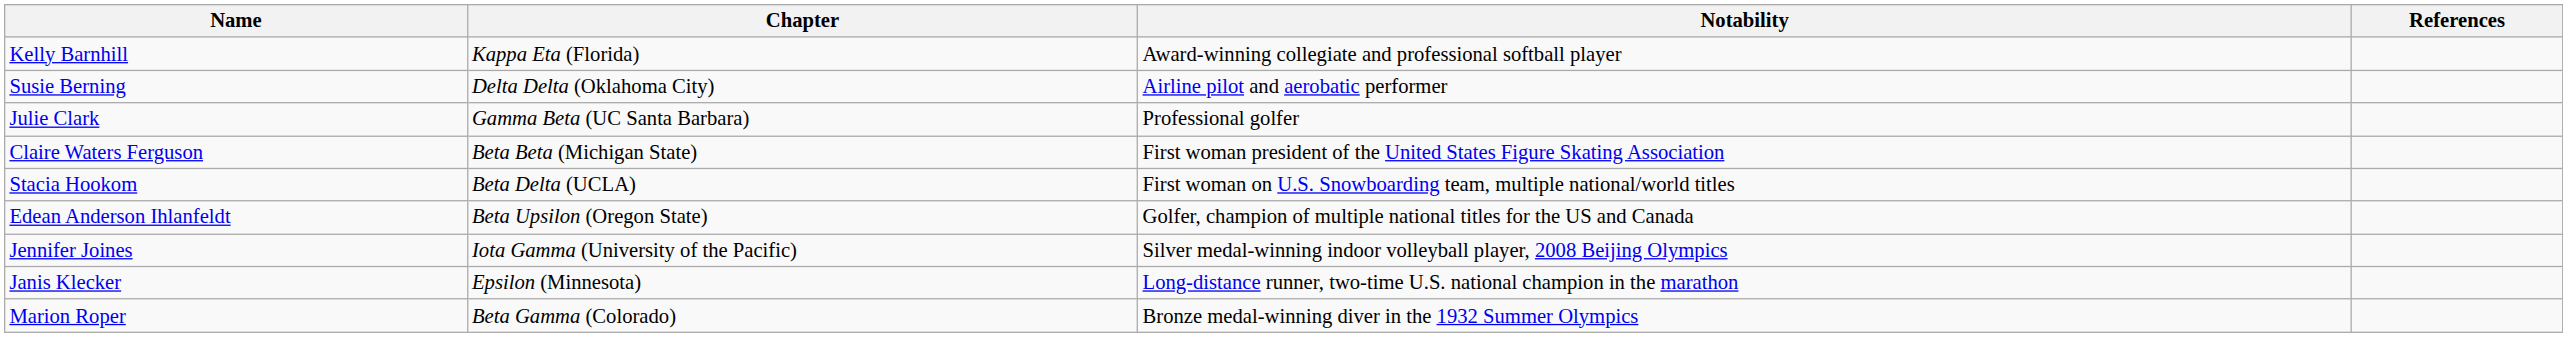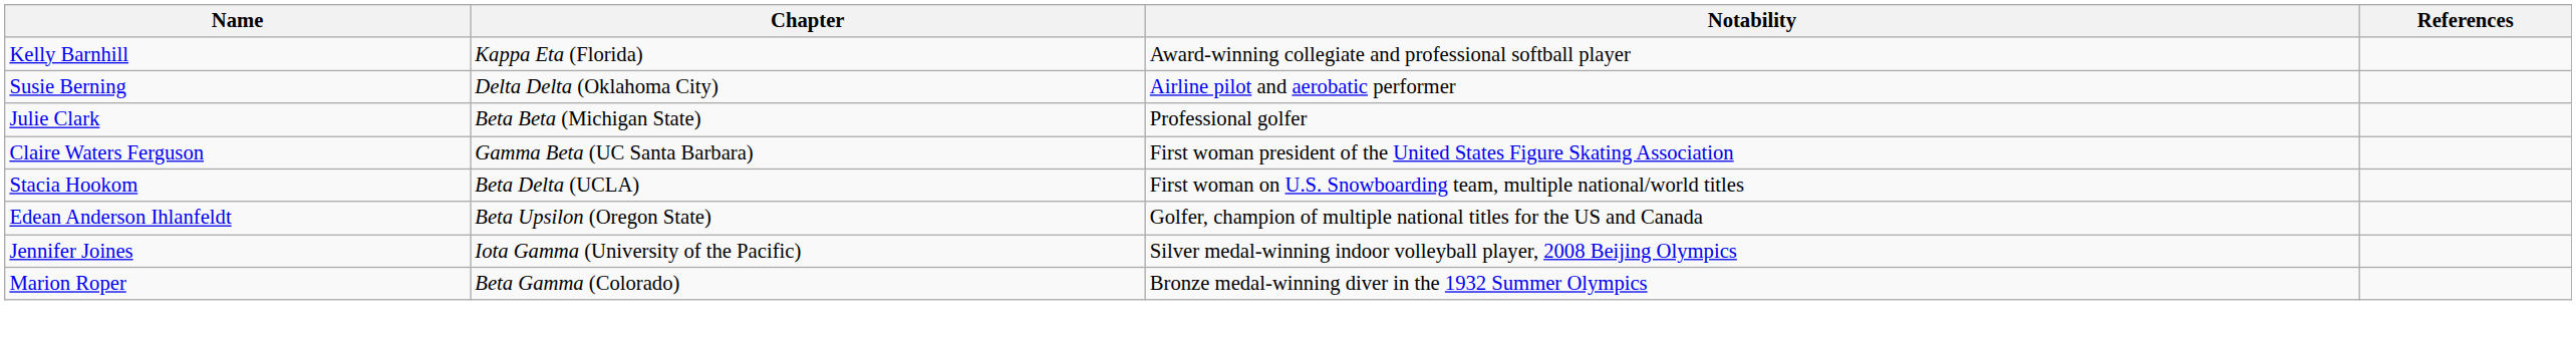 <table class="wikitable sortable" style="width:100%;">
 <tr>
 <th>Name</th>
 <th>Chapter</th>
 <th>Notability</th>
 <th>References</th>
 </tr>
 <tr>
 <td><a href='#'>Kelly Barnhill</a></td>
 <td><em>Kappa Eta</em> (Florida)</td>
 <td>Award-winning collegiate and professional softball player</td>
 <td></td>
 </tr>
 <tr>
 <td><a href='#'>Susie Berning</a></td>
 <td><em>Delta Delta</em> (Oklahoma City)</td>
 <td><a href='#'>Airline pilot</a> and <a href='#'>aerobatic</a> performer</td>
 <td></td>
 </tr>
 <tr>
 <td><a href='#'>Julie Clark</a></td>
-<td><em>Gamma Beta</em> (UC Santa Barbara)</td>
+<td><em>Beta Beta</em> (Michigan State)</td>
 <td>Professional golfer</td>
 <td></td>
 </tr>
 <tr>
 <td><a href='#'>Claire Waters Ferguson</a></td>
-<td><em>Beta Beta</em> (Michigan State)</td>
+<td><em>Gamma Beta</em> (UC Santa Barbara)</td>
 <td>First woman president of the <a href='#'>United States Figure Skating Association</a></td>
 <td></td>
 </tr>
 <tr>
 <td><a href='#'>Stacia Hookom</a></td>
 <td><em>Beta Delta</em> (UCLA)</td>
 <td>First woman on <a href='#'>U.S. Snowboarding</a> team, multiple national/world titles</td>
 <td></td>
 </tr>
 <tr>
 <td><a href='#'>Edean Anderson Ihlanfeldt</a></td>
 <td><em>Beta Upsilon</em> (Oregon State)</td>
 <td>Golfer, champion of multiple national titles for the US and Canada</td>
 <td></td>
 </tr>
 <tr>
 <td><a href='#'>Jennifer Joines</a></td>
 <td><em>Iota Gamma</em> (University of the Pacific)</td>
 <td>Silver medal-winning indoor volleyball player, <a href='#'>2008 Beijing Olympics</a></td>
 <td></td>
 </tr>
 <tr>
-<td><a href='#'>Janis Klecker</a></td>
-<td><em>Epsilon</em> (Minnesota)</td>
-<td><a href='#'>Long-distance</a> runner, two-time U.S. national champion in the <a href='#'>marathon</a></td>
-<td></td>
-</tr>
-<tr>
 <td><a href='#'>Marion Roper</a></td>
 <td><em>Beta Gamma</em> (Colorado)</td>
 <td>Bronze medal-winning diver in the <a href='#'>1932 Summer Olympics</a></td>
 <td></td>
 </tr>
 </table>
